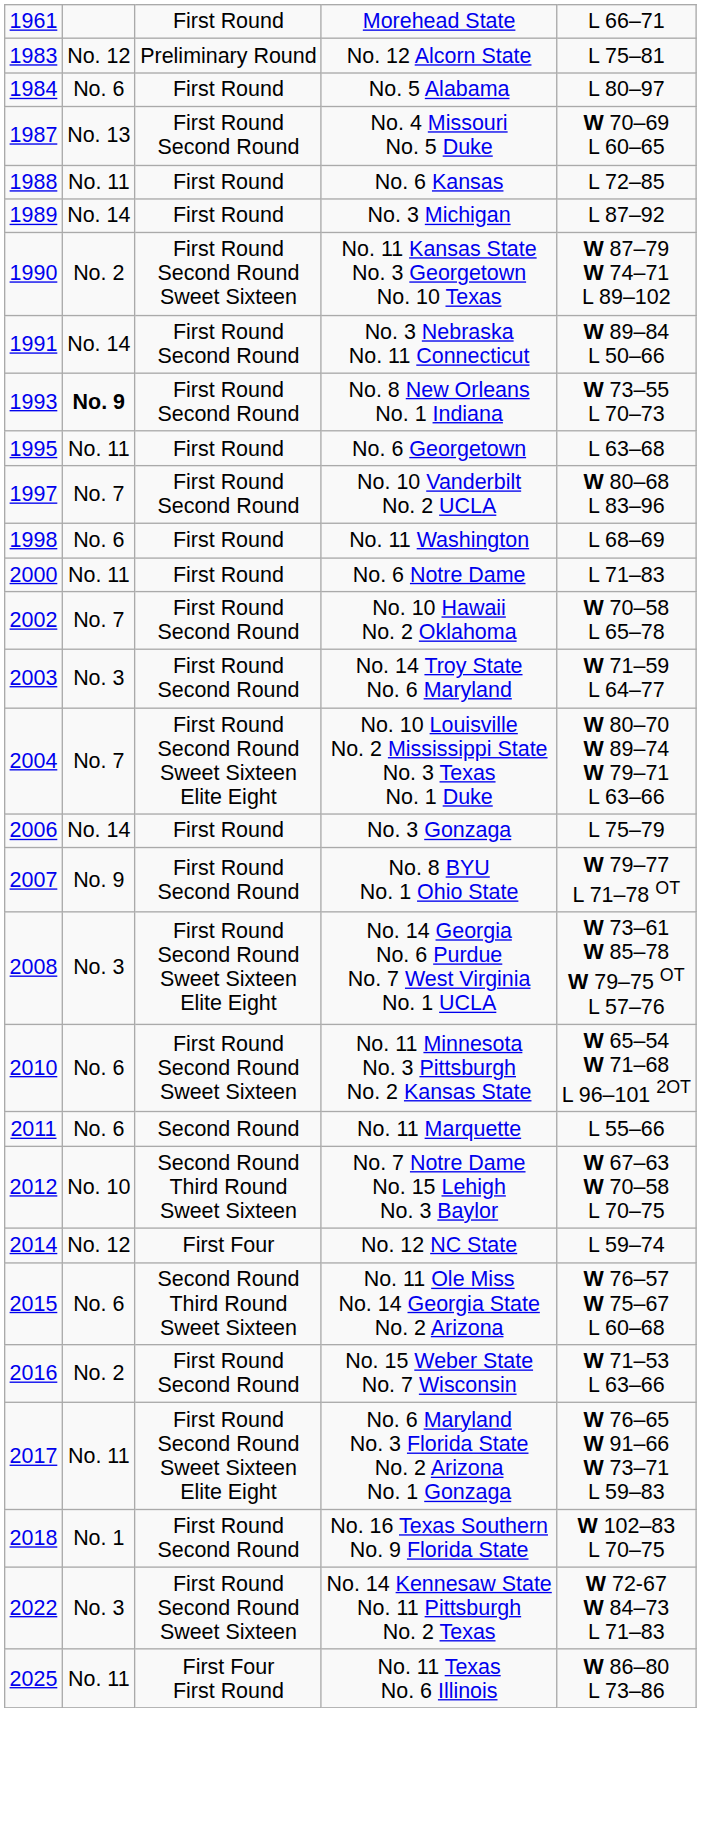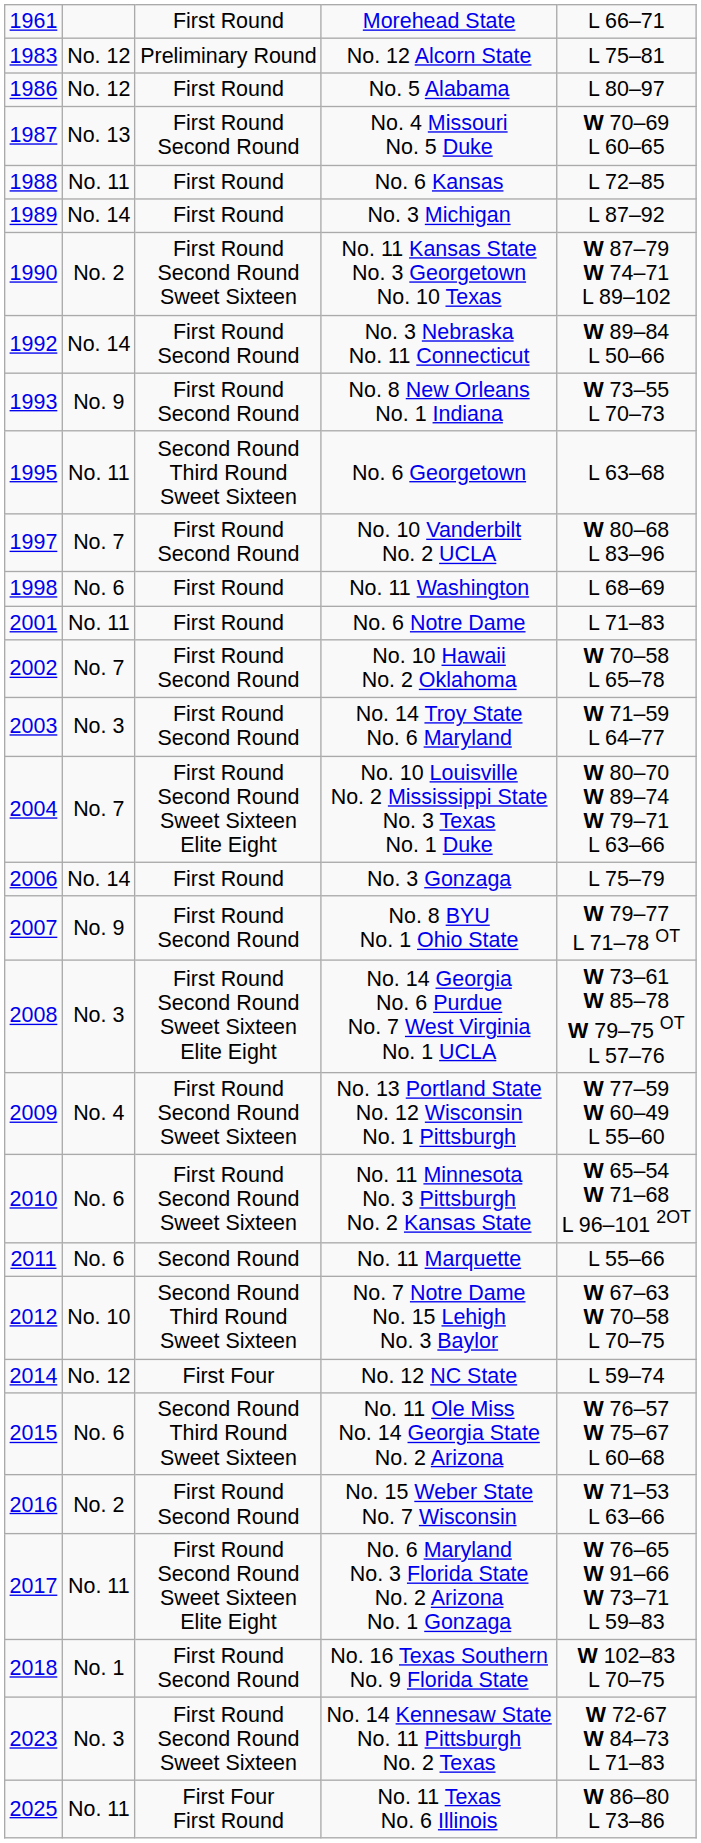 <table class="wikitable">
 <tr align="center">
 <td><a href='#'>1961</a></td>
 <td></td>
 <td>First Round</td>
 <td><a href='#'>Morehead State</a></td>
 <td>L 66–71</td>
 </tr>
 <tr align="center">
 <td><a href='#'>1983</a></td>
 <td>No. 12</td>
 <td>Preliminary Round</td>
 <td>No. 12 <a href='#'>Alcorn State</a></td>
 <td>L 75–81</td>
 </tr>
 <tr align="center">
-<td><a href='#'>1984</a></td>
-<td>No. 6</td>
+<td><a href='#'>1986</a></td>
+<td>No. 12</td>
 <td>First Round</td>
 <td>No. 5 <a href='#'>Alabama</a></td>
 <td>L 80–97</td>
 </tr>
 <tr align="center">
 <td><a href='#'>1987</a></td>
 <td>No. 13</td>
 <td>First Round<br>Second Round</td>
 <td>No. 4 <a href='#'>Missouri</a><br>No. 5 <a href='#'>Duke</a></td>
 <td><strong>W</strong> 70–69<br>L 60–65</td>
 </tr>
 <tr align="center">
 <td><a href='#'>1988</a></td>
 <td>No. 11</td>
 <td>First Round</td>
 <td>No. 6 <a href='#'>Kansas</a></td>
 <td>L 72–85</td>
 </tr>
 <tr align="center">
 <td><a href='#'>1989</a></td>
 <td>No. 14</td>
 <td>First Round</td>
 <td>No. 3 <a href='#'>Michigan</a></td>
 <td>L 87–92</td>
 </tr>
 <tr align="center">
 <td><a href='#'>1990</a></td>
 <td>No. 2</td>
 <td>First Round<br>Second Round<br>Sweet Sixteen</td>
 <td>No. 11 <a href='#'>Kansas State</a><br>No. 3 <a href='#'>Georgetown</a><br>No. 10 <a href='#'>Texas</a></td>
 <td><strong>W</strong> 87–79<br><strong>W</strong> 74–71<br>L 89–102</td>
 </tr>
 <tr align="center">
-<td><a href='#'>1991</a></td>
+<td><a href='#'>1992</a></td>
 <td>No. 14</td>
 <td>First Round<br>Second Round</td>
 <td>No. 3 <a href='#'>Nebraska</a><br>No. 11 <a href='#'>Connecticut</a></td>
 <td><strong>W</strong> 89–84<br>L 50–66</td>
 </tr>
 <tr align="center">
 <td><a href='#'>1993</a></td>
-<td><strong>No. 9</strong></td>
+<td>No. 9</td>
 <td>First Round<br>Second Round</td>
 <td>No. 8 <a href='#'>New Orleans</a><br>No. 1 <a href='#'>Indiana</a></td>
 <td><strong>W</strong> 73–55<br>L 70–73</td>
 </tr>
 <tr align="center">
 <td><a href='#'>1995</a></td>
 <td>No. 11</td>
-<td>First Round</td>
+<td>Second Round<br>Third Round<br>Sweet Sixteen</td>
 <td>No. 6 <a href='#'>Georgetown</a></td>
 <td>L 63–68</td>
 </tr>
 <tr align="center">
 <td><a href='#'>1997</a></td>
 <td>No. 7</td>
 <td>First Round<br>Second Round</td>
 <td>No. 10 <a href='#'>Vanderbilt</a><br>No. 2 <a href='#'>UCLA</a></td>
 <td><strong>W</strong> 80–68<br>L 83–96</td>
 </tr>
 <tr align="center">
 <td><a href='#'>1998</a></td>
 <td>No. 6</td>
 <td>First Round</td>
 <td>No. 11 <a href='#'>Washington</a></td>
 <td>L 68–69</td>
 </tr>
 <tr align="center">
-<td><a href='#'>2000</a></td>
+<td><a href='#'>2001</a></td>
 <td>No. 11</td>
 <td>First Round</td>
 <td>No. 6 <a href='#'>Notre Dame</a></td>
 <td>L 71–83</td>
 </tr>
 <tr align="center">
 <td><a href='#'>2002</a></td>
 <td>No. 7</td>
 <td>First Round<br>Second Round</td>
 <td>No. 10 <a href='#'>Hawaii</a><br>No. 2 <a href='#'>Oklahoma</a></td>
 <td><strong>W</strong> 70–58<br>L 65–78</td>
 </tr>
 <tr align="center">
 <td><a href='#'>2003</a></td>
 <td>No. 3</td>
 <td>First Round<br>Second Round</td>
 <td>No. 14 <a href='#'>Troy State</a><br>No. 6 <a href='#'>Maryland</a></td>
 <td><strong>W</strong> 71–59<br>L 64–77</td>
 </tr>
 <tr align="center">
 <td><a href='#'>2004</a></td>
 <td>No. 7</td>
 <td>First Round<br>Second Round<br>Sweet Sixteen<br>Elite Eight</td>
 <td>No. 10 <a href='#'>Louisville</a><br>No. 2 <a href='#'>Mississippi State</a><br>No. 3 <a href='#'>Texas</a><br>No. 1 <a href='#'>Duke</a></td>
 <td><strong>W</strong> 80–70<br><strong>W</strong> 89–74<br><strong>W</strong> 79–71<br>L 63–66</td>
 </tr>
 <tr align="center">
 <td><a href='#'>2006</a></td>
 <td>No. 14</td>
 <td>First Round</td>
 <td>No. 3 <a href='#'>Gonzaga</a></td>
 <td>L 75–79</td>
 </tr>
 <tr align="center">
 <td><a href='#'>2007</a></td>
 <td>No. 9</td>
 <td>First Round<br>Second Round</td>
 <td>No. 8 <a href='#'>BYU</a><br>No. 1 <a href='#'>Ohio State</a></td>
 <td><strong>W</strong> 79–77<br>L 71–78 <sup>OT</sup></td>
 </tr>
 <tr align="center">
 <td><a href='#'>2008</a></td>
 <td>No. 3</td>
 <td>First Round<br>Second Round<br>Sweet Sixteen<br>Elite Eight</td>
 <td>No. 14 <a href='#'>Georgia</a><br>No. 6 <a href='#'>Purdue</a><br>No. 7 <a href='#'>West Virginia</a><br>No. 1 <a href='#'>UCLA</a></td>
 <td><strong>W</strong> 73–61<br><strong>W</strong> 85–78<br><strong>W</strong> 79–75 <sup>OT</sup><br>L 57–76</td>
+</tr>
+<tr align="center">
+<td><a href='#'>2009</a></td>
+<td>No. 4</td>
+<td>First Round<br>Second Round<br>Sweet Sixteen</td>
+<td>No. 13 <a href='#'>Portland State</a><br>No. 12 <a href='#'>Wisconsin</a><br>No. 1 <a href='#'>Pittsburgh</a></td>
+<td><strong>W</strong> 77–59<br><strong>W</strong> 60–49<br>L 55–60</td>
 </tr>
 <tr align="center">
 <td><a href='#'>2010</a></td>
 <td>No. 6</td>
 <td>First Round<br>Second Round<br>Sweet Sixteen</td>
 <td>No. 11 <a href='#'>Minnesota</a><br>No. 3 <a href='#'>Pittsburgh</a><br>No. 2 <a href='#'>Kansas State</a></td>
 <td><strong>W</strong> 65–54<br><strong>W</strong> 71–68<br>L 96–101 <sup>2OT</sup></td>
 </tr>
 <tr align="center">
 <td><a href='#'>2011</a></td>
 <td>No. 6</td>
 <td>Second Round</td>
 <td>No. 11 <a href='#'>Marquette</a></td>
 <td>L 55–66</td>
 </tr>
 <tr align="center">
 <td><a href='#'>2012</a></td>
 <td>No. 10</td>
 <td>Second Round<br>Third Round<br>Sweet Sixteen</td>
 <td>No. 7 <a href='#'>Notre Dame</a><br>No. 15 <a href='#'>Lehigh</a><br>No. 3 <a href='#'>Baylor</a></td>
 <td><strong>W</strong> 67–63<br><strong>W</strong> 70–58<br>L 70–75</td>
 </tr>
 <tr align="center">
 <td><a href='#'>2014</a></td>
 <td>No. 12</td>
 <td>First Four</td>
 <td>No. 12 <a href='#'>NC State</a></td>
 <td>L 59–74</td>
 </tr>
 <tr align="center">
 <td><a href='#'>2015</a></td>
 <td>No. 6</td>
 <td>Second Round<br>Third Round<br>Sweet Sixteen</td>
 <td>No. 11 <a href='#'>Ole Miss</a><br>No. 14 <a href='#'>Georgia State</a><br>No. 2 <a href='#'>Arizona</a></td>
 <td><strong>W</strong> 76–57<br><strong>W</strong> 75–67<br>L 60–68</td>
 </tr>
 <tr align="center">
 <td><a href='#'>2016</a></td>
 <td>No. 2</td>
 <td>First Round<br>Second Round</td>
 <td>No. 15 <a href='#'>Weber State</a><br>No. 7 <a href='#'>Wisconsin</a></td>
 <td><strong>W</strong> 71–53<br>L 63–66</td>
 </tr>
 <tr align="center">
 <td><a href='#'>2017</a></td>
 <td>No. 11</td>
 <td>First Round<br>Second Round<br>Sweet Sixteen<br>Elite Eight</td>
 <td>No. 6 <a href='#'>Maryland</a><br>No. 3 <a href='#'>Florida State</a><br> No. 2 <a href='#'>Arizona</a><br> No. 1 <a href='#'>Gonzaga</a></td>
 <td><strong>W</strong> 76–65<br><strong>W</strong> 91–66<br><strong>W</strong> 73–71<br>L 59–83</td>
 </tr>
 <tr align="center">
 <td><a href='#'>2018</a></td>
 <td>No. 1</td>
 <td>First Round<br>Second Round</td>
 <td>No. 16 <a href='#'>Texas Southern</a><br>No. 9 <a href='#'>Florida State</a></td>
 <td><strong>W</strong> 102–83 <br>L 70–75</td>
 </tr>
 <tr align="center">
-<td><a href='#'>2022</a></td>
+<td><a href='#'>2023</a></td>
 <td>No. 3</td>
 <td>First Round<br>Second Round<br>Sweet Sixteen</td>
 <td>No. 14 <a href='#'>Kennesaw State</a><br> No. 11 <a href='#'>Pittsburgh</a><br> No. 2 <a href='#'>Texas</a></td>
 <td><strong>W</strong> 72-67<br> <strong>W</strong> 84–73<br> L 71–83</td>
 </tr>
 <tr align="center">
 <td><a href='#'>2025</a></td>
 <td>No. 11</td>
 <td>First Four<br>First Round</td>
 <td>No. 11 <a href='#'>Texas</a><br> No. 6 <a href='#'>Illinois</a></td>
 <td><strong>W</strong> 86–80<br>L 73–86</td>
 </tr>
 </table>
